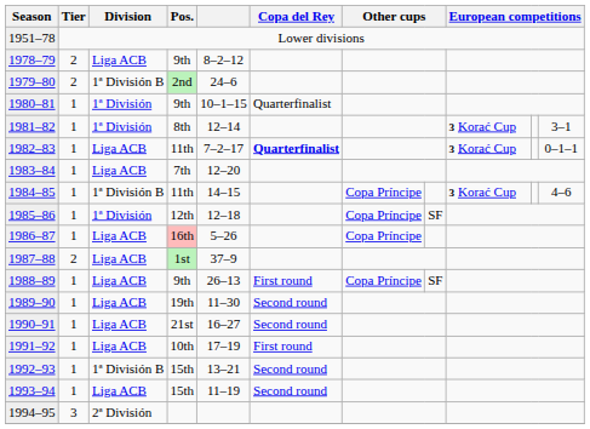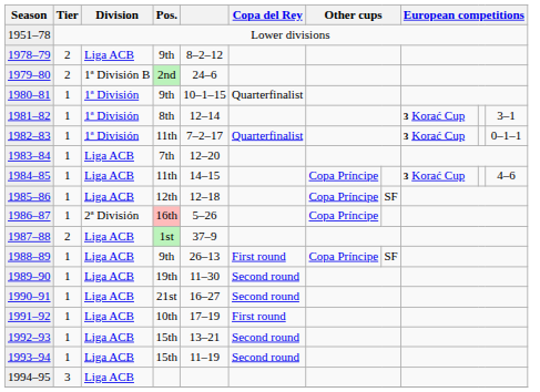 <table class="wikitable" style="font-size:85%; text-align:center">
 <tr>
 <th>Season</th>
 <th>Tier</th>
 <th>Division</th>
 <th>Pos.</th>
 <th></th>
 <th><a href='#'>Copa del Rey</a></th>
 <th colspan=2>Other cups</th>
 <th colspan=3><a href='#'>European competitions</a></th>
 </tr>
 <tr>
 <td bgcolor=#efefef>1951–78</td>
 <td colspan=12>Lower divisions</td>
 </tr>
 <tr>
 <td bgcolor=#efefef><a href='#'>1978–79</a></td>
 <td>2</td>
 <td align=left><a href='#'>Liga ACB</a></td>
 <td>9th</td>
 <td>8–2–12</td>
 <td></td>
 <td colspan=2></td>
 <td colspan=3></td>
 </tr>
 <tr>
 <td bgcolor=#efefef><a href='#'>1979–80</a></td>
 <td>2</td>
 <td align=left>1ª División B</td>
 <td bgcolor=#BBF3BB>2nd</td>
 <td>24–6</td>
 <td></td>
 <td colspan=2></td>
 <td colspan=3></td>
 </tr>
 <tr>
 <td bgcolor=#efefef><a href='#'>1980–81</a></td>
 <td>1</td>
 <td align=left><a href='#'>1ª División</a></td>
 <td>9th</td>
 <td>10–1–15</td>
 <td align=left>Quarterfinalist</td>
 <td colspan=2></td>
 <td colspan=3></td>
 </tr>
 <tr>
 <td bgcolor=#efefef><a href='#'>1981–82</a></td>
 <td>1</td>
 <td align=left><a href='#'>1ª División</a></td>
 <td>8th</td>
 <td>12–14</td>
 <td></td>
 <td colspan=2></td>
 <td align=left><small><strong>3</strong></small> <a href='#'>Korać Cup</a></td>
 <td></td>
 <td>3–1</td>
 </tr>
 <tr>
 <td bgcolor=#efefef><a href='#'>1982–83</a></td>
 <td>1</td>
-<td align=left><a href='#'>Liga ACB</a></td>
+<td align=left><a href='#'>1ª División</a></td>
 <td>11th</td>
 <td>7–2–17</td>
-<td align=left><strong><a href='#'>Quarterfinalist</a></strong></td>
+<td align=left><a href='#'>Quarterfinalist</a></td>
 <td colspan=2></td>
 <td align=left><small><strong>3</strong></small> <a href='#'>Korać Cup</a></td>
 <td></td>
 <td>0–1–1</td>
 </tr>
 <tr>
 <td bgcolor=#efefef><a href='#'>1983–84</a></td>
 <td>1</td>
 <td align=left><a href='#'>Liga ACB</a></td>
 <td>7th</td>
 <td>12–20</td>
 <td></td>
 <td colspan=2></td>
 <td colspan=3></td>
 </tr>
 <tr>
 <td bgcolor=#efefef><a href='#'>1984–85</a></td>
 <td>1</td>
-<td align=left>1ª División B</td>
+<td align=left><a href='#'>Liga ACB</a></td>
 <td>11th</td>
 <td>14–15</td>
 <td></td>
 <td align=left><a href='#'>Copa Príncipe</a></td>
 <td></td>
 <td align=left><small><strong>3</strong></small> <a href='#'>Korać Cup</a></td>
 <td></td>
 <td>4–6</td>
 </tr>
 <tr>
 <td bgcolor=#efefef><a href='#'>1985–86</a></td>
 <td>1</td>
-<td align=left><a href='#'>1ª División</a></td>
+<td align=left><a href='#'>Liga ACB</a></td>
 <td>12th</td>
 <td>12–18</td>
 <td></td>
 <td align=left><a href='#'>Copa Príncipe</a></td>
 <td>SF</td>
 <td colspan=3></td>
 </tr>
 <tr>
 <td bgcolor=#efefef><a href='#'>1986–87</a></td>
 <td>1</td>
-<td align=left><a href='#'>Liga ACB</a></td>
+<td align=left>2ª División</td>
 <td bgcolor=#FFBBBB>16th</td>
 <td>5–26</td>
 <td></td>
 <td align=left><a href='#'>Copa Príncipe</a></td>
 <td></td>
 <td colspan=3></td>
 </tr>
 <tr>
 <td bgcolor=#efefef><a href='#'>1987–88</a></td>
 <td>2</td>
 <td align=left><a href='#'>Liga ACB</a></td>
 <td bgcolor=#BBF3BB>1st</td>
 <td>37–9</td>
 <td></td>
 <td colspan=2></td>
 <td colspan=3></td>
 </tr>
 <tr>
 <td bgcolor=#efefef><a href='#'>1988–89</a></td>
 <td>1</td>
 <td align=left><a href='#'>Liga ACB</a></td>
 <td>9th</td>
 <td>26–13</td>
 <td align=left><a href='#'>First round</a></td>
 <td align=left><a href='#'>Copa Príncipe</a></td>
 <td>SF</td>
 <td colspan=3></td>
 </tr>
 <tr>
 <td bgcolor=#efefef><a href='#'>1989–90</a></td>
 <td>1</td>
 <td align=left><a href='#'>Liga ACB</a></td>
 <td>19th</td>
 <td>11–30</td>
 <td align=left><a href='#'>Second round</a></td>
 <td colspan=2></td>
 <td colspan=3></td>
 </tr>
 <tr>
 <td bgcolor=#efefef><a href='#'>1990–91</a></td>
 <td>1</td>
 <td align=left><a href='#'>Liga ACB</a></td>
 <td>21st</td>
 <td>16–27</td>
 <td align=left><a href='#'>Second round</a></td>
 <td colspan=2></td>
 <td colspan=3></td>
 </tr>
 <tr>
 <td bgcolor=#efefef><a href='#'>1991–92</a></td>
 <td>1</td>
 <td align=left><a href='#'>Liga ACB</a></td>
 <td>10th</td>
 <td>17–19</td>
 <td align=left><a href='#'>First round</a></td>
 <td colspan=2></td>
 <td colspan=3></td>
 </tr>
 <tr>
 <td bgcolor=#efefef><a href='#'>1992–93</a></td>
 <td>1</td>
-<td align=left>1ª División B</td>
+<td align=left><a href='#'>Liga ACB</a></td>
 <td>15th</td>
 <td>13–21</td>
 <td align=left><a href='#'>Second round</a></td>
 <td colspan=2></td>
 <td colspan=3></td>
 </tr>
 <tr>
 <td bgcolor=#efefef><a href='#'>1993–94</a></td>
 <td>1</td>
 <td align=left><a href='#'>Liga ACB</a></td>
 <td>15th</td>
 <td>11–19</td>
 <td align=left><a href='#'>Second round</a></td>
 <td colspan=2></td>
 <td colspan=3></td>
 </tr>
 <tr>
 <td bgcolor=#efefef>1994–95</td>
 <td>3</td>
-<td align=left>2ª División</td>
+<td align=left><a href='#'>Liga ACB</a></td>
 <td align=left></td>
 <td></td>
 <td></td>
 <td colspan=2></td>
 <td colspan=3></td>
 </tr>
 <tr>
 </tr>
 </table>
